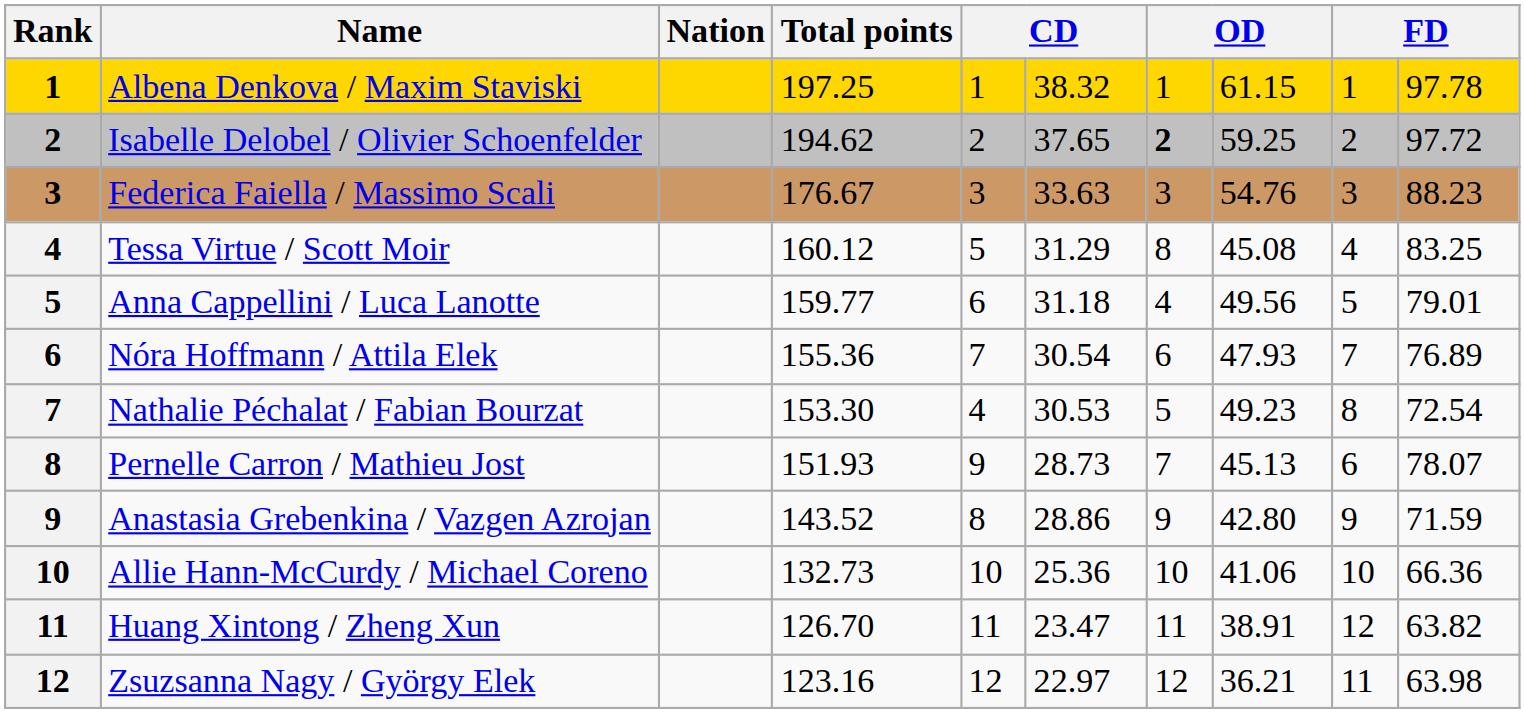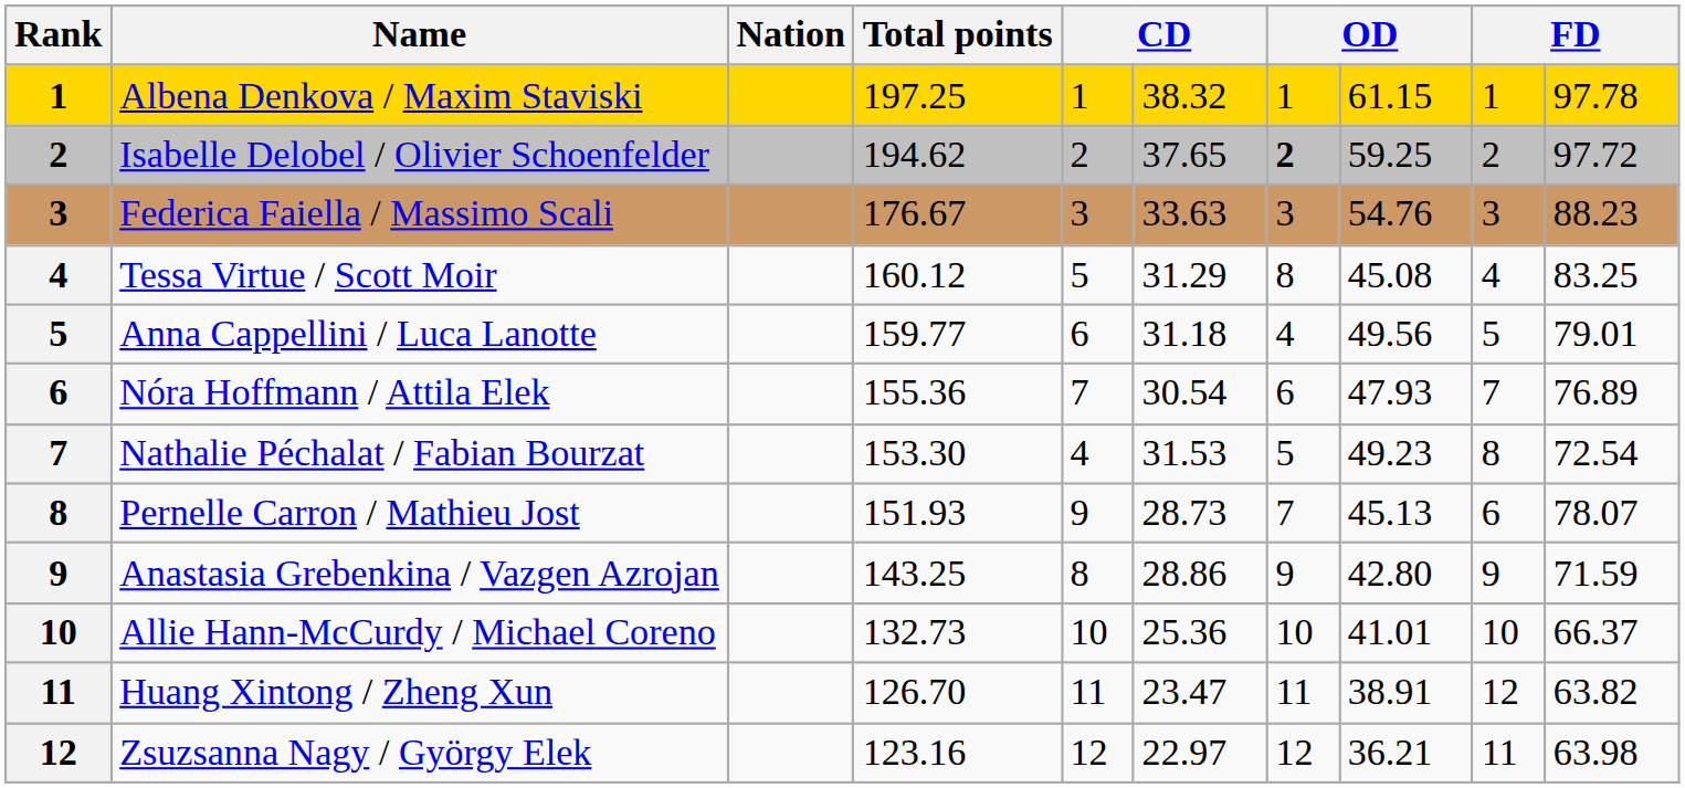 <table class="wikitable">
 <tr>
 <th>Rank</th>
 <th>Name</th>
 <th>Nation</th>
 <th>Total points</th>
 <th colspan="2" width="80px"><a href='#'>CD</a></th>
 <th colspan="2" width="80px"><a href='#'>OD</a></th>
 <th colspan="2" width="80px"><a href='#'>FD</a></th>
 </tr>
 <tr bgcolor="gold">
 <td align="center"><strong>1</strong></td>
 <td><a href='#'>Albena Denkova</a> / <a href='#'>Maxim Staviski</a></td>
 <td></td>
 <td>197.25</td>
 <td>1</td>
 <td>38.32</td>
 <td>1</td>
 <td>61.15</td>
 <td>1</td>
 <td>97.78</td>
 </tr>
 <tr bgcolor="silver">
 <td align="center"><strong>2</strong></td>
 <td><a href='#'>Isabelle Delobel</a> / <a href='#'>Olivier Schoenfelder</a></td>
 <td></td>
 <td>194.62</td>
 <td>2</td>
 <td>37.65</td>
 <td><strong>2</strong></td>
 <td>59.25</td>
 <td>2</td>
 <td>97.72</td>
 </tr>
 <tr bgcolor="cc9966">
 <td align="center"><strong>3</strong></td>
 <td><a href='#'>Federica Faiella</a> / <a href='#'>Massimo Scali</a></td>
 <td></td>
 <td>176.67</td>
 <td>3</td>
 <td>33.63</td>
 <td>3</td>
 <td>54.76</td>
 <td>3</td>
 <td>88.23</td>
 </tr>
 <tr>
 <th>4</th>
 <td><a href='#'>Tessa Virtue</a> / <a href='#'>Scott Moir</a></td>
 <td></td>
 <td>160.12</td>
 <td>5</td>
 <td>31.29</td>
 <td>8</td>
 <td>45.08</td>
 <td>4</td>
 <td>83.25</td>
 </tr>
 <tr>
 <th>5</th>
 <td><a href='#'>Anna Cappellini</a> / <a href='#'>Luca Lanotte</a></td>
 <td></td>
 <td>159.77</td>
 <td>6</td>
 <td>31.18</td>
 <td>4</td>
 <td>49.56</td>
 <td>5</td>
 <td>79.01</td>
 </tr>
 <tr>
 <th>6</th>
 <td><a href='#'>Nóra Hoffmann</a> / <a href='#'>Attila Elek</a></td>
 <td></td>
 <td>155.36</td>
 <td>7</td>
 <td>30.54</td>
 <td>6</td>
 <td>47.93</td>
 <td>7</td>
 <td>76.89</td>
 </tr>
 <tr>
 <th>7</th>
 <td><a href='#'>Nathalie Péchalat</a> / <a href='#'>Fabian Bourzat</a></td>
 <td></td>
 <td>153.30</td>
 <td>4</td>
-<td>30.53</td>
+<td>31.53</td>
 <td>5</td>
 <td>49.23</td>
 <td>8</td>
 <td>72.54</td>
 </tr>
 <tr>
 <th>8</th>
 <td><a href='#'>Pernelle Carron</a> / <a href='#'>Mathieu Jost</a></td>
 <td></td>
 <td>151.93</td>
 <td>9</td>
 <td>28.73</td>
 <td>7</td>
 <td>45.13</td>
 <td>6</td>
 <td>78.07</td>
 </tr>
 <tr>
 <th>9</th>
 <td><a href='#'>Anastasia Grebenkina</a> / <a href='#'>Vazgen Azrojan</a></td>
 <td></td>
-<td>143.52</td>
+<td>143.25</td>
 <td>8</td>
 <td>28.86</td>
 <td>9</td>
 <td>42.80</td>
 <td>9</td>
 <td>71.59</td>
 </tr>
 <tr>
 <th>10</th>
 <td><a href='#'>Allie Hann-McCurdy</a> / <a href='#'>Michael Coreno</a></td>
 <td></td>
 <td>132.73</td>
 <td>10</td>
 <td>25.36</td>
 <td>10</td>
-<td>41.06</td>
+<td>41.01</td>
 <td>10</td>
-<td>66.36</td>
+<td>66.37</td>
 </tr>
 <tr>
 <th>11</th>
 <td><a href='#'>Huang Xintong</a> / <a href='#'>Zheng Xun</a></td>
 <td></td>
 <td>126.70</td>
 <td>11</td>
 <td>23.47</td>
 <td>11</td>
 <td>38.91</td>
 <td>12</td>
 <td>63.82</td>
 </tr>
 <tr>
 <th>12</th>
 <td><a href='#'>Zsuzsanna Nagy</a> / <a href='#'>György Elek</a></td>
 <td></td>
 <td>123.16</td>
 <td>12</td>
 <td>22.97</td>
 <td>12</td>
 <td>36.21</td>
 <td>11</td>
 <td>63.98</td>
 </tr>
 </table>
